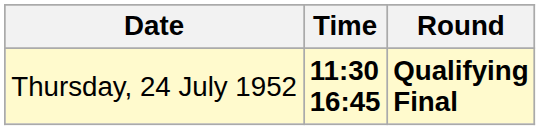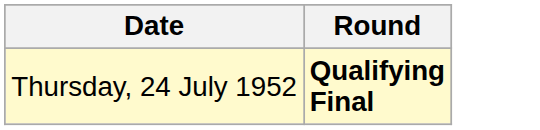 <table class="wikitable">
 <tr>
 <th>Date</th>
-<th>Time</th>
 <th>Round</th>
 </tr>
 <tr style=background:lemonchiffon>
 <td>Thursday, 24 July 1952</td>
-<td><strong>11:30</strong><br><strong>16:45</strong></td>
 <td><strong>Qualifying</strong><br><strong>Final</strong></td>
 </tr>
 </table>
